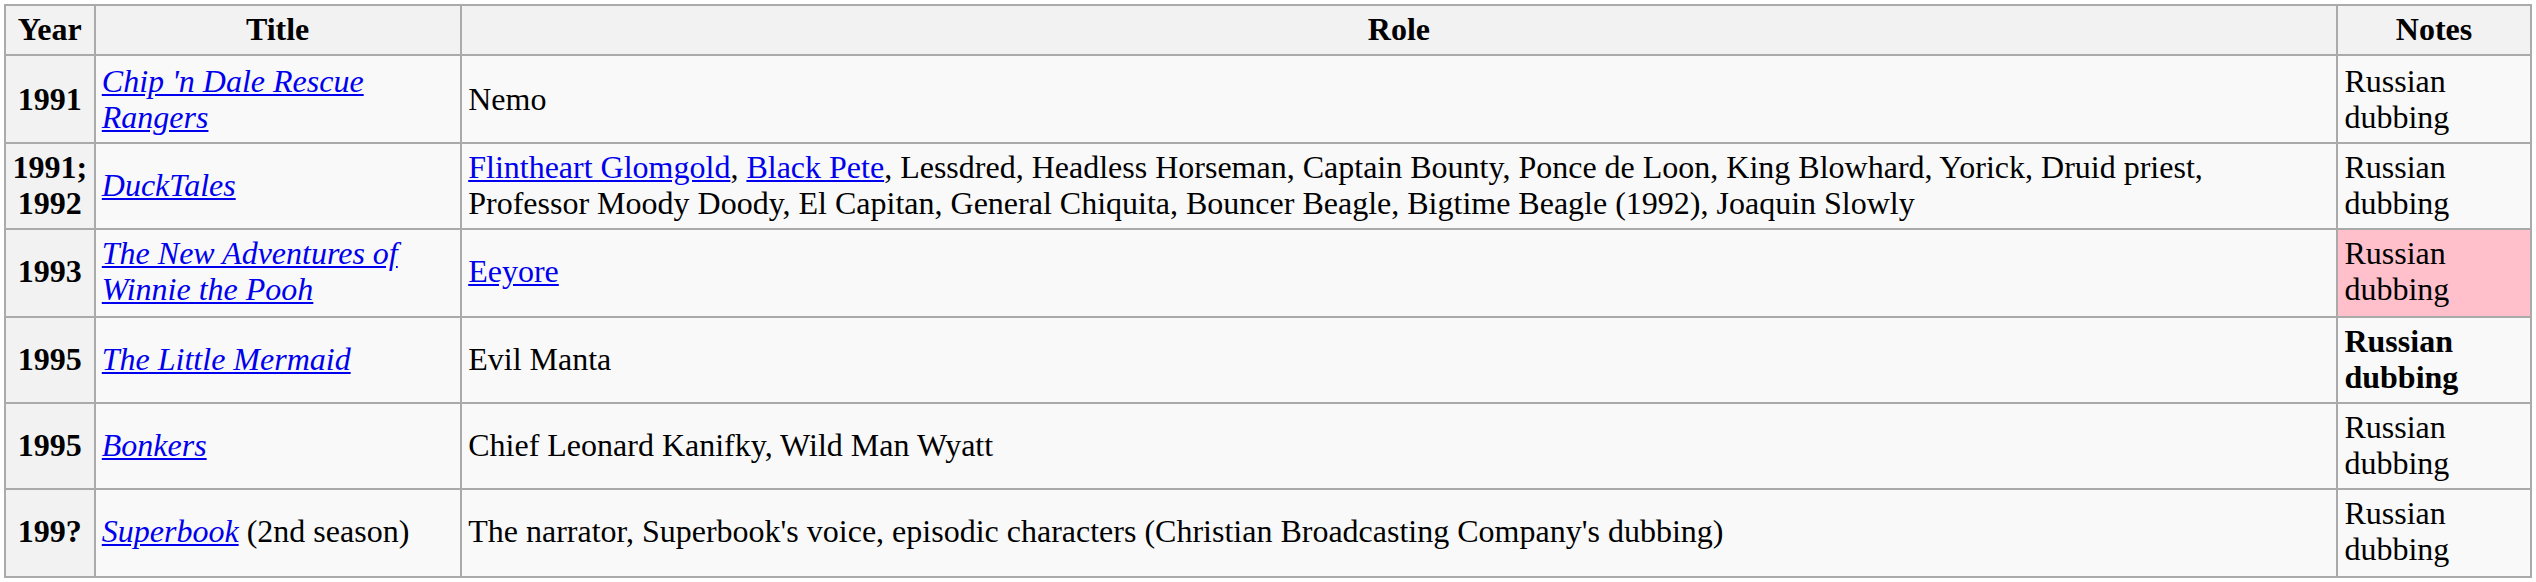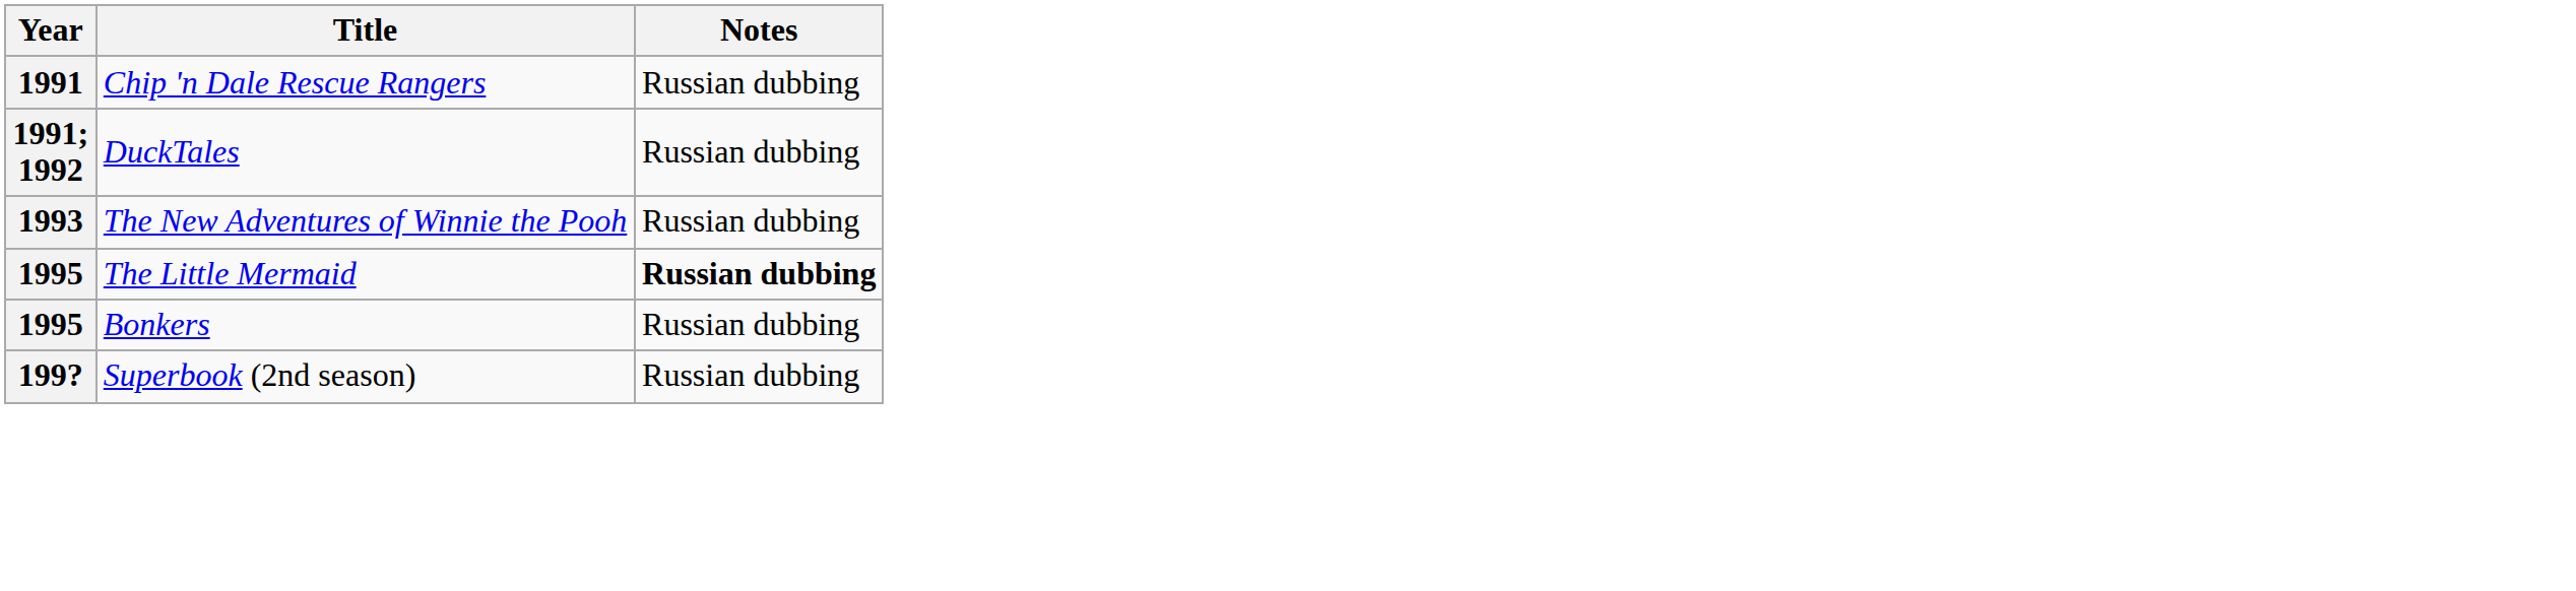 <table class="wikitable plainrowheaders sortable" style="margin-right: 0;">
 <tr>
 <th scope="col">Year</th>
 <th scope="col">Title</th>
-<th scope="col">Role</th>
 <th scope="col" class="unsortable">Notes</th>
 </tr>
 <tr>
 <th scope="row">1991</th>
 <td><em><a href='#'>Chip 'n Dale Rescue Rangers</a></em></td>
-<td>Nemo</td>
 <td>Russian dubbing</td>
 </tr>
 <tr>
 <th scope="row">1991;<br>1992</th>
 <td><em><a href='#'>DuckTales</a></em></td>
-<td><a href='#'>Flintheart Glomgold</a>, <a href='#'>Black Pete</a>, Lessdred, Headless Horseman, Captain Bounty, Ponce de Loon, King Blowhard, Yorick, Druid priest, Professor Moody Doody, El Capitan, General Chiquita, Bouncer Beagle, Bigtime Beagle (1992), Joaquin Slowly</td>
 <td>Russian dubbing</td>
 </tr>
 <tr>
 <th scope="row">1993</th>
 <td><em><a href='#'>The New Adventures of Winnie the Pooh</a></em></td>
-<td><a href='#'>Eeyore</a></td>
-<td style="background: pink;">Russian dubbing</td>
+<td>Russian dubbing</td>
 </tr>
 <tr>
 <th scope="row">1995</th>
 <td><em><a href='#'>The Little Mermaid</a></em></td>
-<td>Evil Manta</td>
 <td><strong>Russian dubbing</strong></td>
 </tr>
 <tr>
 <th scope="row">1995</th>
 <td><em><a href='#'>Bonkers</a></em></td>
-<td>Chief Leonard Kanifky, Wild Man Wyatt</td>
 <td>Russian dubbing</td>
 </tr>
 <tr>
 <th scope="row">199?</th>
 <td><em><a href='#'>Superbook</a></em> (2nd season)</td>
-<td>The narrator, Superbook's voice, episodic characters (Christian Broadcasting Company's dubbing)</td>
 <td>Russian dubbing</td>
 </tr>
 </table>
